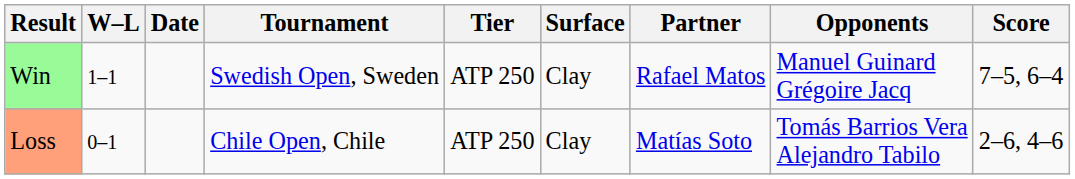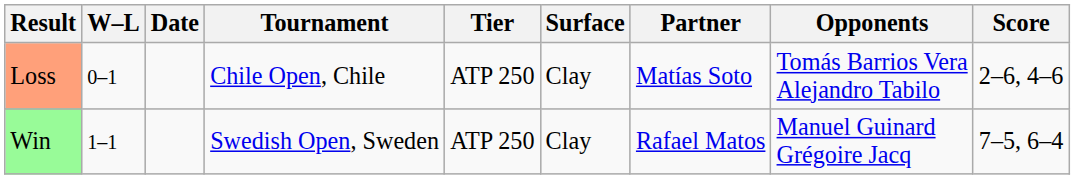 <table class="sortable wikitable">
 <tr>
 <th>Result</th>
 <th class="unsortable">W–L</th>
 <th>Date</th>
 <th>Tournament</th>
 <th>Tier</th>
 <th>Surface</th>
 <th>Partner</th>
 <th>Opponents</th>
 <th class="unsortable">Score</th>
 </tr>
 <tr>
+<td bgcolor=ffa07a>Loss</td>
+<td><small>0–1</small></td>
+<td><a href='#'></a></td>
+<td><a href='#'>Chile Open</a>, Chile</td>
+<td>ATP 250</td>
+<td>Clay</td>
+<td> <a href='#'>Matías Soto</a></td>
+<td> <a href='#'>Tomás Barrios Vera</a><br> <a href='#'>Alejandro Tabilo</a></td>
+<td>2–6, 4–6</td>
+</tr>
+<tr>
 <td bgcolor=98fb98>Win</td>
 <td><small>1–1</small></td>
 <td><a href='#'></a></td>
 <td><a href='#'>Swedish Open</a>, Sweden</td>
 <td>ATP 250</td>
 <td>Clay</td>
 <td> <a href='#'>Rafael Matos</a></td>
 <td> <a href='#'>Manuel Guinard</a> <br> <a href='#'>Grégoire Jacq</a></td>
 <td>7–5, 6–4</td>
 </tr>
-<tr>
-<td bgcolor=ffa07a>Loss</td>
-<td><small>0–1</small></td>
-<td><a href='#'></a></td>
-<td><a href='#'>Chile Open</a>, Chile</td>
-<td>ATP 250</td>
-<td>Clay</td>
-<td> <a href='#'>Matías Soto</a></td>
-<td> <a href='#'>Tomás Barrios Vera</a><br> <a href='#'>Alejandro Tabilo</a></td>
-<td>2–6, 4–6</td>
-</tr>
 </table>
